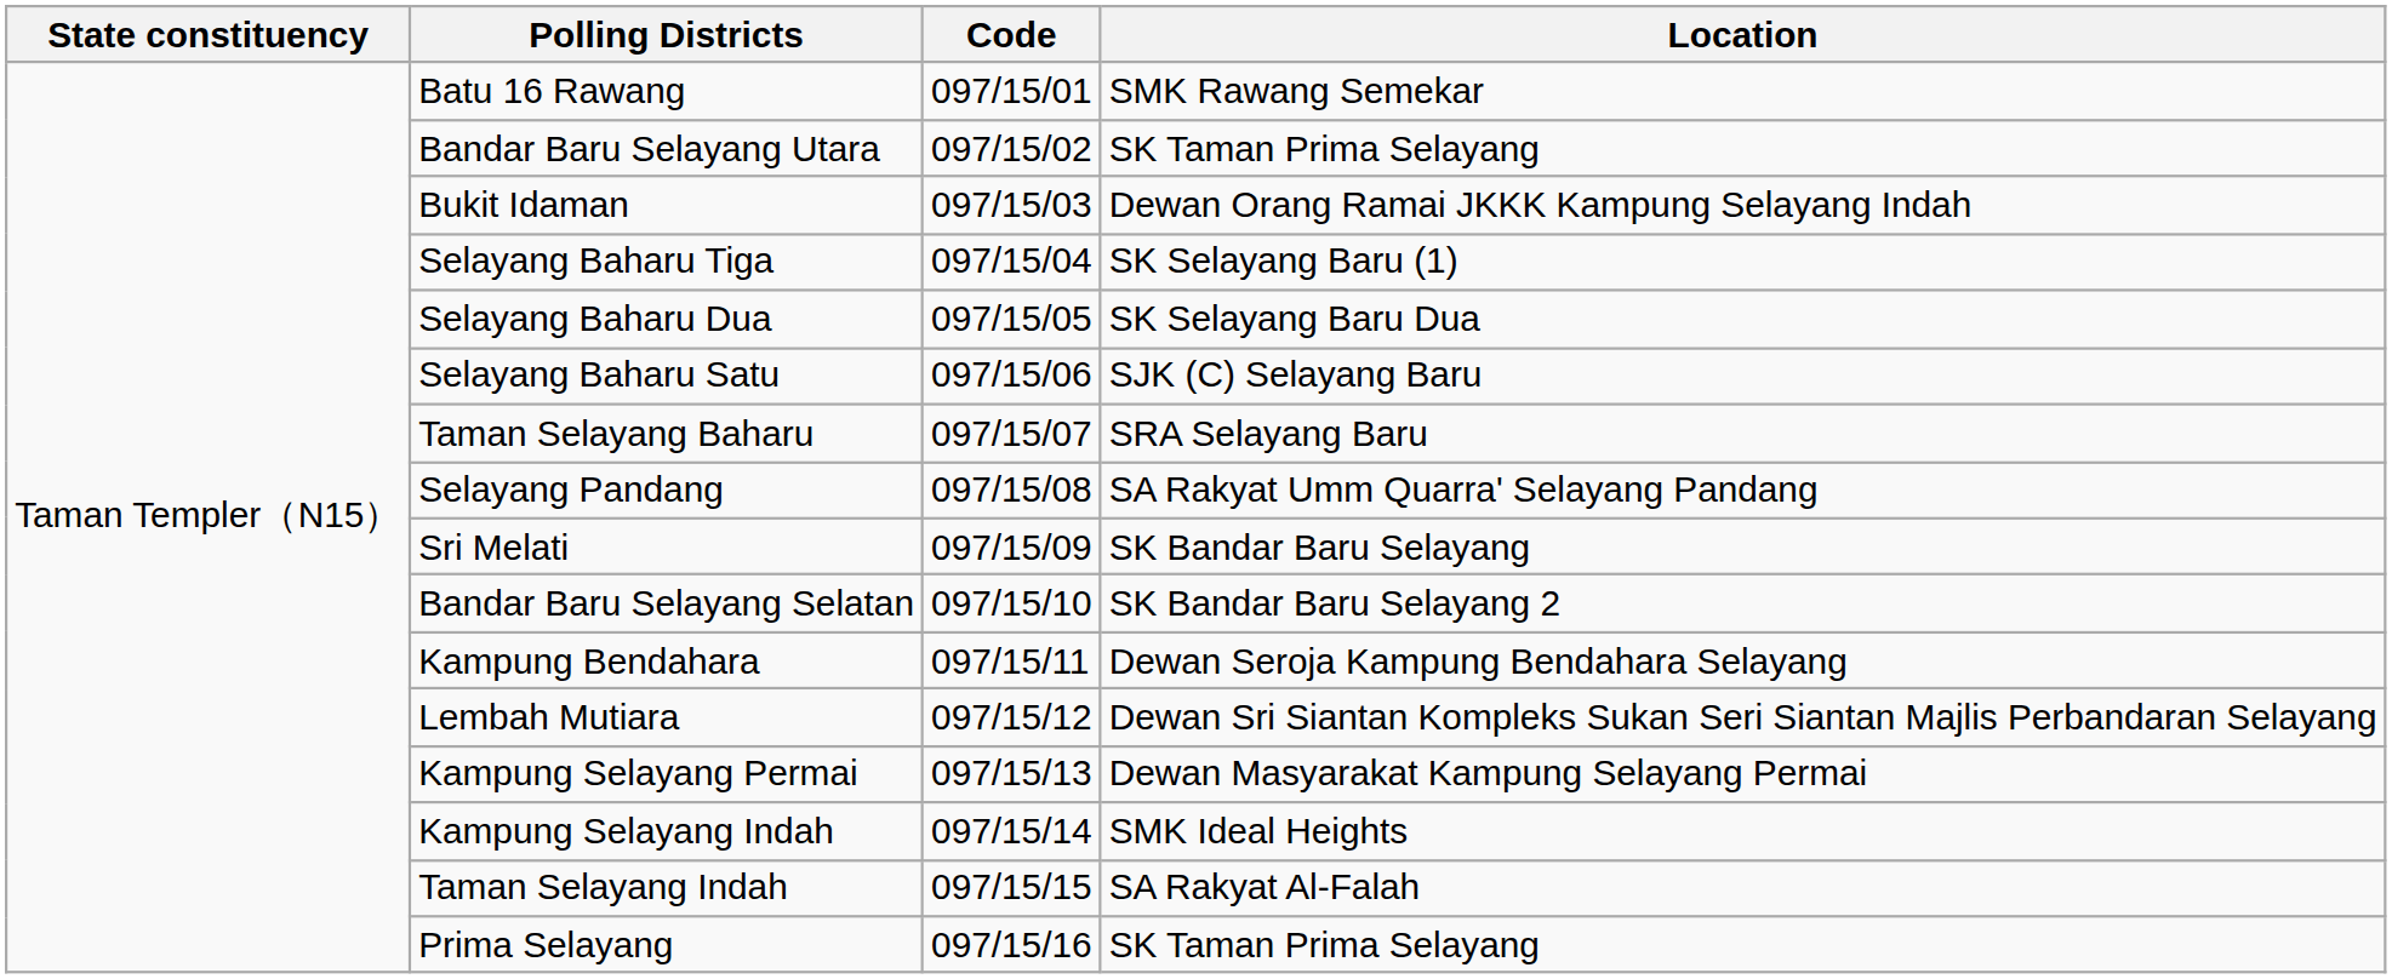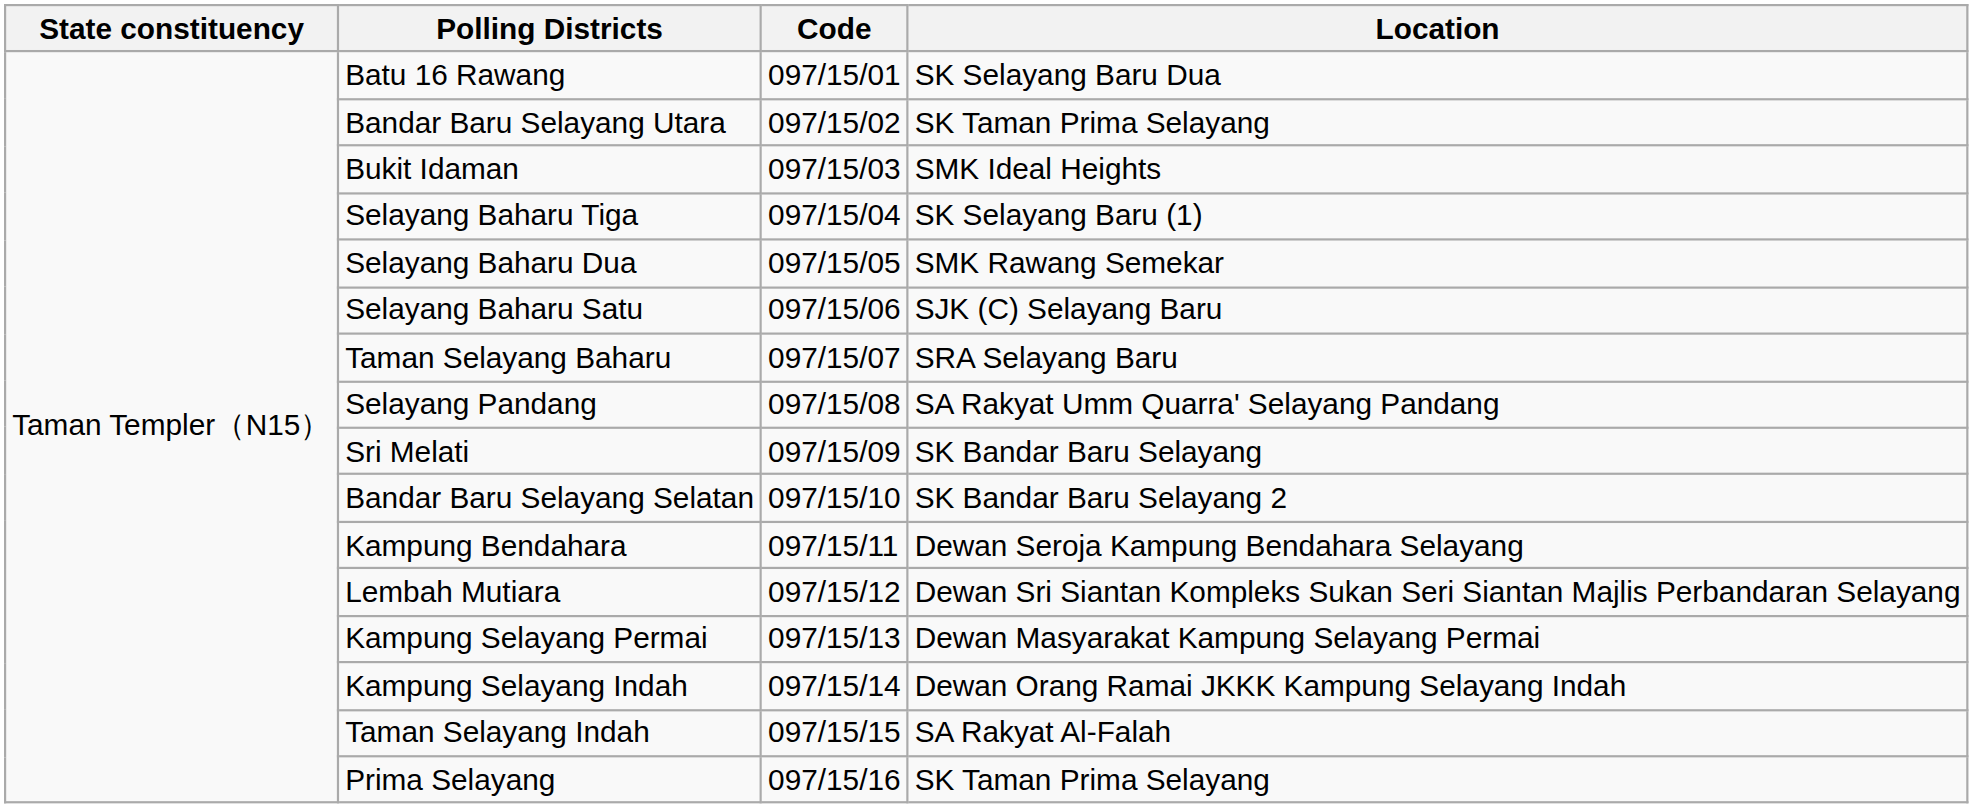 <table class="wikitable sortable mw-collapsible" style="white-space:nowrap;font-size:85%">
 <tr>
 <th>State constituency</th>
 <th>Polling Districts</th>
 <th>Code</th>
 <th>Location</th>
 </tr>
 <tr>
 <td rowspan="16">Taman Templer（N15）</td>
 <td>Batu 16 Rawang</td>
 <td>097/15/01</td>
-<td>SMK Rawang Semekar</td>
+<td>SK Selayang Baru Dua</td>
 </tr>
 <tr>
 <td>Bandar Baru Selayang Utara</td>
 <td>097/15/02</td>
 <td>SK Taman Prima Selayang</td>
 </tr>
 <tr>
 <td>Bukit Idaman</td>
 <td>097/15/03</td>
-<td>Dewan Orang Ramai JKKK Kampung Selayang Indah</td>
+<td>SMK Ideal Heights</td>
 </tr>
 <tr>
 <td>Selayang Baharu Tiga</td>
 <td>097/15/04</td>
 <td>SK Selayang Baru (1)</td>
 </tr>
 <tr>
 <td>Selayang Baharu Dua</td>
 <td>097/15/05</td>
-<td>SK Selayang Baru Dua</td>
+<td>SMK Rawang Semekar</td>
 </tr>
 <tr>
 <td>Selayang Baharu Satu</td>
 <td>097/15/06</td>
 <td>SJK (C) Selayang Baru</td>
 </tr>
 <tr>
 <td>Taman Selayang Baharu</td>
 <td>097/15/07</td>
 <td>SRA Selayang Baru</td>
 </tr>
 <tr>
 <td>Selayang Pandang</td>
 <td>097/15/08</td>
 <td>SA Rakyat Umm Quarra' Selayang Pandang</td>
 </tr>
 <tr>
 <td>Sri Melati</td>
 <td>097/15/09</td>
 <td>SK Bandar Baru Selayang</td>
 </tr>
 <tr>
 <td>Bandar Baru Selayang Selatan</td>
 <td>097/15/10</td>
 <td>SK Bandar Baru Selayang 2</td>
 </tr>
 <tr>
 <td>Kampung Bendahara</td>
 <td>097/15/11</td>
 <td>Dewan Seroja Kampung Bendahara Selayang</td>
 </tr>
 <tr>
 <td>Lembah Mutiara</td>
 <td>097/15/12</td>
 <td>Dewan Sri Siantan Kompleks Sukan Seri Siantan Majlis Perbandaran Selayang</td>
 </tr>
 <tr>
 <td>Kampung Selayang Permai</td>
 <td>097/15/13</td>
 <td>Dewan Masyarakat Kampung Selayang Permai</td>
 </tr>
 <tr>
 <td>Kampung Selayang Indah</td>
 <td>097/15/14</td>
-<td>SMK Ideal Heights</td>
+<td>Dewan Orang Ramai JKKK Kampung Selayang Indah</td>
 </tr>
 <tr>
 <td>Taman Selayang Indah</td>
 <td>097/15/15</td>
 <td>SA Rakyat Al-Falah</td>
 </tr>
 <tr>
 <td>Prima Selayang</td>
 <td>097/15/16</td>
 <td>SK Taman Prima Selayang</td>
 </tr>
 </table>
